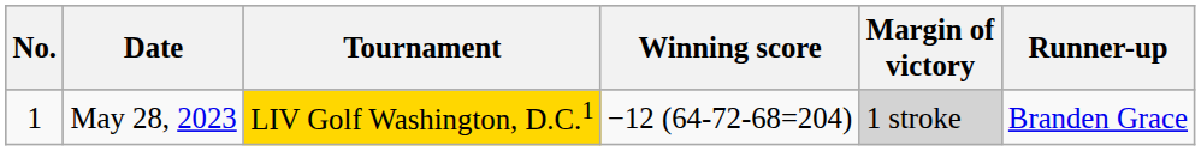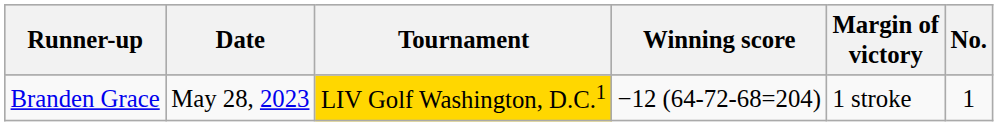 <table class="wikitable" style="font-size:95%;">
 <tr>
-<th>No.</th>
+<th>Runner-up</th>
 <th>Date</th>
 <th>Tournament</th>
 <th>Winning score</th>
 <th>Margin of<br>victory</th>
-<th>Runner-up</th>
+<th>No.</th>
 </tr>
 <tr>
-<td align=center>1</td>
+<td> <a href='#'>Branden Grace</a></td>
 <td align=right>May 28, <a href='#'>2023</a></td>
 <td style="background: gold;">LIV Golf Washington, D.C.<sup>1</sup></td>
 <td>−12 (64-72-68=204)</td>
-<td style="background: lightgrey;">1 stroke</td>
-<td> <a href='#'>Branden Grace</a></td>
+<td>1 stroke</td>
+<td align=center>1</td>
 </tr>
 </table>
